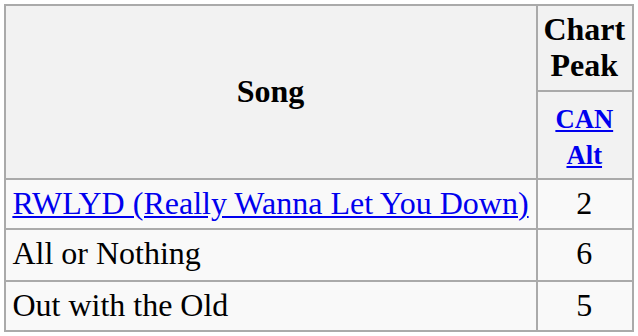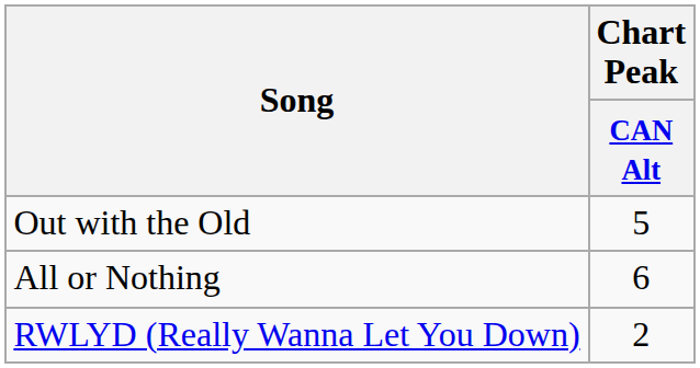 <table class="wikitable">
 <tr>
 <th rowspan="2">Song</th>
 <th>Chart Peak</th>
 </tr>
 <tr>
 <th style="width:40px;"><small><a href='#'>CAN<br> Alt</a></small></th>
 </tr>
 <tr>
-<td><a href='#'>RWLYD (Really Wanna Let You Down)</a></td>
-<td style="text-align:center;">2</td>
+<td>Out with the Old</td>
+<td style="text-align:center;">5</td>
 </tr>
 <tr>
 <td>All or Nothing</td>
 <td style="text-align:center;">6</td>
 </tr>
 <tr>
-<td>Out with the Old</td>
-<td style="text-align:center;">5</td>
+<td><a href='#'>RWLYD (Really Wanna Let You Down)</a></td>
+<td style="text-align:center;">2</td>
 </tr>
 </table>
